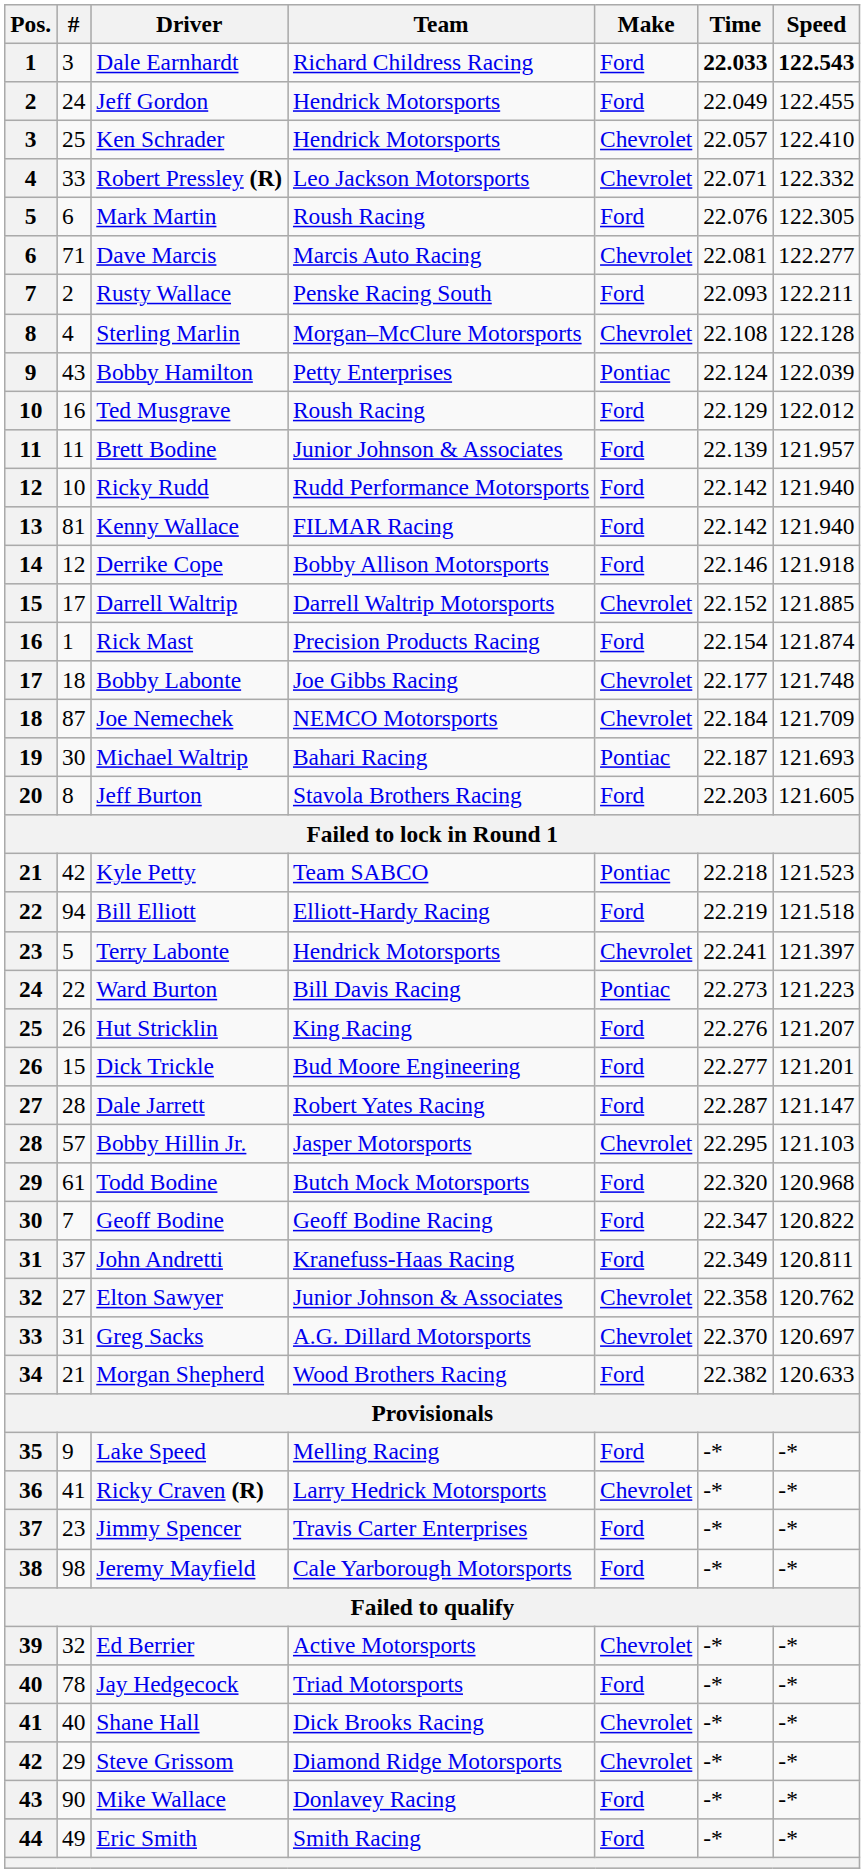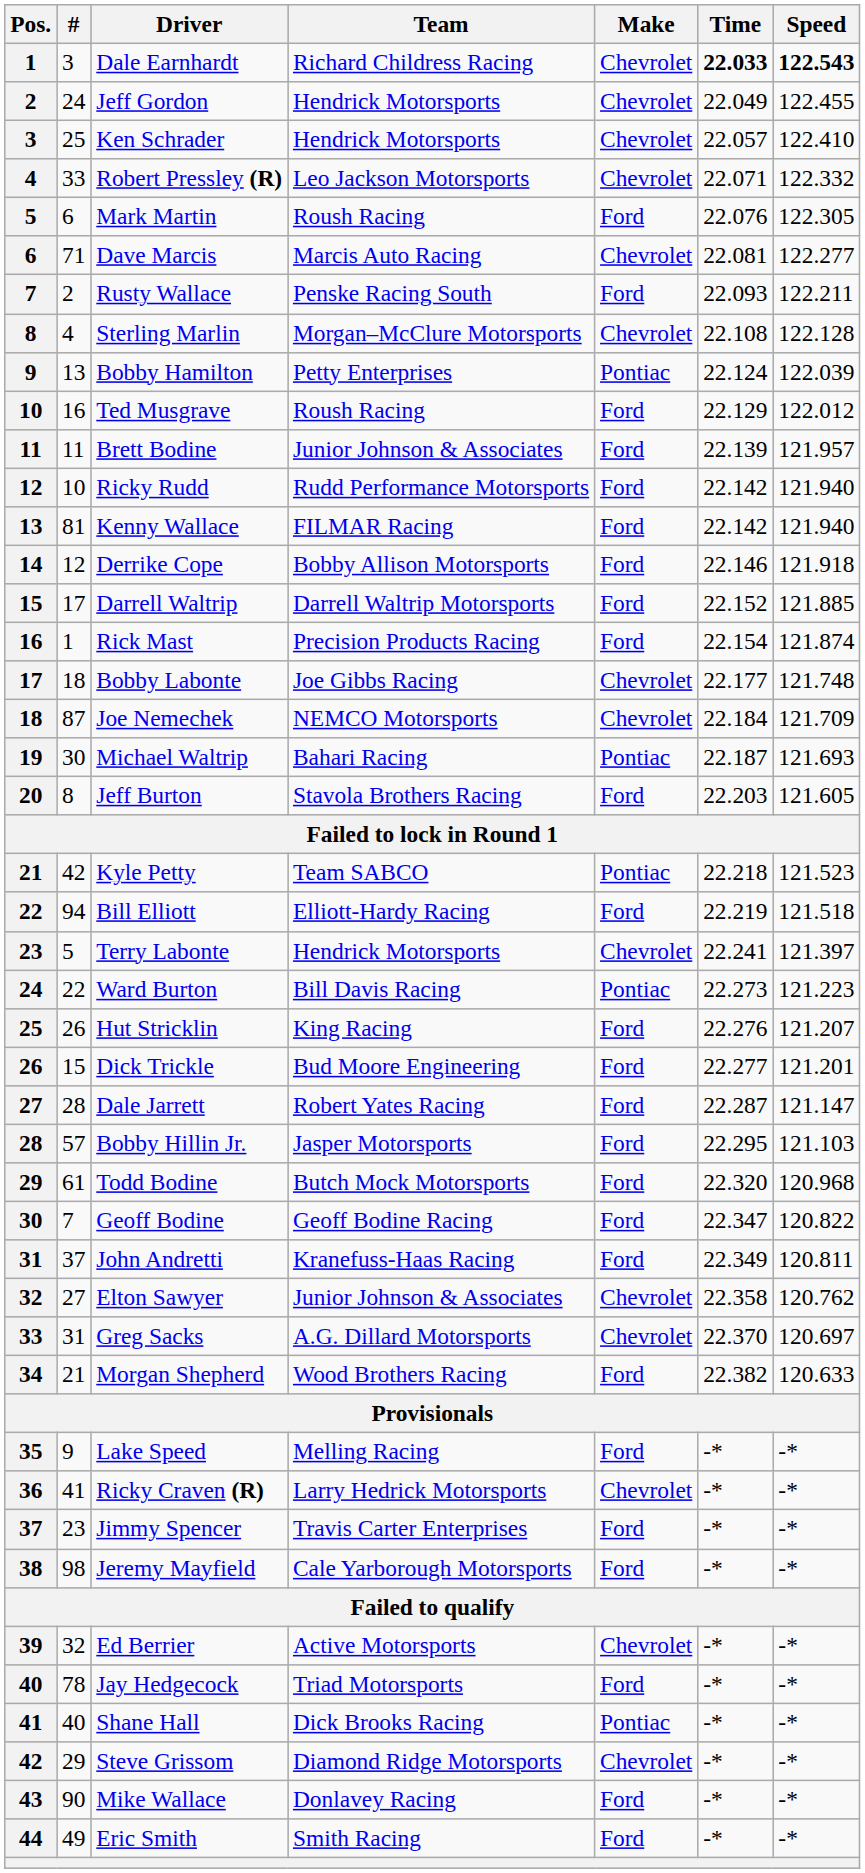 <table class="wikitable" style="font-size:95%">
 <tr>
 <th>Pos.</th>
 <th>#</th>
 <th>Driver</th>
 <th>Team</th>
 <th>Make</th>
 <th>Time</th>
 <th>Speed</th>
 </tr>
 <tr>
 <th>1</th>
 <td>3</td>
 <td><a href='#'>Dale Earnhardt</a></td>
 <td><a href='#'>Richard Childress Racing</a></td>
-<td><a href='#'>Ford</a></td>
+<td><a href='#'>Chevrolet</a></td>
 <td><strong>22.033</strong></td>
 <td><strong>122.543</strong></td>
 </tr>
 <tr>
 <th>2</th>
 <td>24</td>
 <td><a href='#'>Jeff Gordon</a></td>
 <td><a href='#'>Hendrick Motorsports</a></td>
-<td><a href='#'>Ford</a></td>
+<td><a href='#'>Chevrolet</a></td>
 <td>22.049</td>
 <td>122.455</td>
 </tr>
 <tr>
 <th>3</th>
 <td>25</td>
 <td><a href='#'>Ken Schrader</a></td>
 <td><a href='#'>Hendrick Motorsports</a></td>
 <td><a href='#'>Chevrolet</a></td>
 <td>22.057</td>
 <td>122.410</td>
 </tr>
 <tr>
 <th>4</th>
 <td>33</td>
 <td><a href='#'>Robert Pressley</a> <strong>(R)</strong></td>
 <td><a href='#'>Leo Jackson Motorsports</a></td>
 <td><a href='#'>Chevrolet</a></td>
 <td>22.071</td>
 <td>122.332</td>
 </tr>
 <tr>
 <th>5</th>
 <td>6</td>
 <td><a href='#'>Mark Martin</a></td>
 <td><a href='#'>Roush Racing</a></td>
 <td><a href='#'>Ford</a></td>
 <td>22.076</td>
 <td>122.305</td>
 </tr>
 <tr>
 <th>6</th>
 <td>71</td>
 <td><a href='#'>Dave Marcis</a></td>
 <td><a href='#'>Marcis Auto Racing</a></td>
 <td><a href='#'>Chevrolet</a></td>
 <td>22.081</td>
 <td>122.277</td>
 </tr>
 <tr>
 <th>7</th>
 <td>2</td>
 <td><a href='#'>Rusty Wallace</a></td>
 <td><a href='#'>Penske Racing South</a></td>
 <td><a href='#'>Ford</a></td>
 <td>22.093</td>
 <td>122.211</td>
 </tr>
 <tr>
 <th>8</th>
 <td>4</td>
 <td><a href='#'>Sterling Marlin</a></td>
 <td><a href='#'>Morgan–McClure Motorsports</a></td>
 <td><a href='#'>Chevrolet</a></td>
 <td>22.108</td>
 <td>122.128</td>
 </tr>
 <tr>
 <th>9</th>
-<td>43</td>
+<td>13</td>
 <td><a href='#'>Bobby Hamilton</a></td>
 <td><a href='#'>Petty Enterprises</a></td>
 <td><a href='#'>Pontiac</a></td>
 <td>22.124</td>
 <td>122.039</td>
 </tr>
 <tr>
 <th>10</th>
 <td>16</td>
 <td><a href='#'>Ted Musgrave</a></td>
 <td><a href='#'>Roush Racing</a></td>
 <td><a href='#'>Ford</a></td>
 <td>22.129</td>
 <td>122.012</td>
 </tr>
 <tr>
 <th>11</th>
 <td>11</td>
 <td><a href='#'>Brett Bodine</a></td>
 <td><a href='#'>Junior Johnson & Associates</a></td>
 <td><a href='#'>Ford</a></td>
 <td>22.139</td>
 <td>121.957</td>
 </tr>
 <tr>
 <th>12</th>
 <td>10</td>
 <td><a href='#'>Ricky Rudd</a></td>
 <td><a href='#'>Rudd Performance Motorsports</a></td>
 <td><a href='#'>Ford</a></td>
 <td>22.142</td>
 <td>121.940</td>
 </tr>
 <tr>
 <th>13</th>
 <td>81</td>
 <td><a href='#'>Kenny Wallace</a></td>
 <td><a href='#'>FILMAR Racing</a></td>
 <td><a href='#'>Ford</a></td>
 <td>22.142</td>
 <td>121.940</td>
 </tr>
 <tr>
 <th>14</th>
 <td>12</td>
 <td><a href='#'>Derrike Cope</a></td>
 <td><a href='#'>Bobby Allison Motorsports</a></td>
 <td><a href='#'>Ford</a></td>
 <td>22.146</td>
 <td>121.918</td>
 </tr>
 <tr>
 <th>15</th>
 <td>17</td>
 <td><a href='#'>Darrell Waltrip</a></td>
 <td><a href='#'>Darrell Waltrip Motorsports</a></td>
-<td><a href='#'>Chevrolet</a></td>
+<td><a href='#'>Ford</a></td>
 <td>22.152</td>
 <td>121.885</td>
 </tr>
 <tr>
 <th>16</th>
 <td>1</td>
 <td><a href='#'>Rick Mast</a></td>
 <td><a href='#'>Precision Products Racing</a></td>
 <td><a href='#'>Ford</a></td>
 <td>22.154</td>
 <td>121.874</td>
 </tr>
 <tr>
 <th>17</th>
 <td>18</td>
 <td><a href='#'>Bobby Labonte</a></td>
 <td><a href='#'>Joe Gibbs Racing</a></td>
 <td><a href='#'>Chevrolet</a></td>
 <td>22.177</td>
 <td>121.748</td>
 </tr>
 <tr>
 <th>18</th>
 <td>87</td>
 <td><a href='#'>Joe Nemechek</a></td>
 <td><a href='#'>NEMCO Motorsports</a></td>
 <td><a href='#'>Chevrolet</a></td>
 <td>22.184</td>
 <td>121.709</td>
 </tr>
 <tr>
 <th>19</th>
 <td>30</td>
 <td><a href='#'>Michael Waltrip</a></td>
 <td><a href='#'>Bahari Racing</a></td>
 <td><a href='#'>Pontiac</a></td>
 <td>22.187</td>
 <td>121.693</td>
 </tr>
 <tr>
 <th>20</th>
 <td>8</td>
 <td><a href='#'>Jeff Burton</a></td>
 <td><a href='#'>Stavola Brothers Racing</a></td>
 <td><a href='#'>Ford</a></td>
 <td>22.203</td>
 <td>121.605</td>
 </tr>
 <tr>
 <th colspan="7">Failed to lock in Round 1</th>
 </tr>
 <tr>
 <th>21</th>
 <td>42</td>
 <td><a href='#'>Kyle Petty</a></td>
 <td><a href='#'>Team SABCO</a></td>
 <td><a href='#'>Pontiac</a></td>
 <td>22.218</td>
 <td>121.523</td>
 </tr>
 <tr>
 <th>22</th>
 <td>94</td>
 <td><a href='#'>Bill Elliott</a></td>
 <td><a href='#'>Elliott-Hardy Racing</a></td>
 <td><a href='#'>Ford</a></td>
 <td>22.219</td>
 <td>121.518</td>
 </tr>
 <tr>
 <th>23</th>
 <td>5</td>
 <td><a href='#'>Terry Labonte</a></td>
 <td><a href='#'>Hendrick Motorsports</a></td>
 <td><a href='#'>Chevrolet</a></td>
 <td>22.241</td>
 <td>121.397</td>
 </tr>
 <tr>
 <th>24</th>
 <td>22</td>
 <td><a href='#'>Ward Burton</a></td>
 <td><a href='#'>Bill Davis Racing</a></td>
 <td><a href='#'>Pontiac</a></td>
 <td>22.273</td>
 <td>121.223</td>
 </tr>
 <tr>
 <th>25</th>
 <td>26</td>
 <td><a href='#'>Hut Stricklin</a></td>
 <td><a href='#'>King Racing</a></td>
 <td><a href='#'>Ford</a></td>
 <td>22.276</td>
 <td>121.207</td>
 </tr>
 <tr>
 <th>26</th>
 <td>15</td>
 <td><a href='#'>Dick Trickle</a></td>
 <td><a href='#'>Bud Moore Engineering</a></td>
 <td><a href='#'>Ford</a></td>
 <td>22.277</td>
 <td>121.201</td>
 </tr>
 <tr>
 <th>27</th>
 <td>28</td>
 <td><a href='#'>Dale Jarrett</a></td>
 <td><a href='#'>Robert Yates Racing</a></td>
 <td><a href='#'>Ford</a></td>
 <td>22.287</td>
 <td>121.147</td>
 </tr>
 <tr>
 <th>28</th>
 <td>57</td>
 <td><a href='#'>Bobby Hillin Jr.</a></td>
 <td><a href='#'>Jasper Motorsports</a></td>
-<td><a href='#'>Chevrolet</a></td>
+<td><a href='#'>Ford</a></td>
 <td>22.295</td>
 <td>121.103</td>
 </tr>
 <tr>
 <th>29</th>
 <td>61</td>
 <td><a href='#'>Todd Bodine</a></td>
 <td><a href='#'>Butch Mock Motorsports</a></td>
 <td><a href='#'>Ford</a></td>
 <td>22.320</td>
 <td>120.968</td>
 </tr>
 <tr>
 <th>30</th>
 <td>7</td>
 <td><a href='#'>Geoff Bodine</a></td>
 <td><a href='#'>Geoff Bodine Racing</a></td>
 <td><a href='#'>Ford</a></td>
 <td>22.347</td>
 <td>120.822</td>
 </tr>
 <tr>
 <th>31</th>
 <td>37</td>
 <td><a href='#'>John Andretti</a></td>
 <td><a href='#'>Kranefuss-Haas Racing</a></td>
 <td><a href='#'>Ford</a></td>
 <td>22.349</td>
 <td>120.811</td>
 </tr>
 <tr>
 <th>32</th>
 <td>27</td>
 <td><a href='#'>Elton Sawyer</a></td>
 <td><a href='#'>Junior Johnson & Associates</a></td>
 <td><a href='#'>Chevrolet</a></td>
 <td>22.358</td>
 <td>120.762</td>
 </tr>
 <tr>
 <th>33</th>
 <td>31</td>
 <td><a href='#'>Greg Sacks</a></td>
 <td><a href='#'>A.G. Dillard Motorsports</a></td>
 <td><a href='#'>Chevrolet</a></td>
 <td>22.370</td>
 <td>120.697</td>
 </tr>
 <tr>
 <th>34</th>
 <td>21</td>
 <td><a href='#'>Morgan Shepherd</a></td>
 <td><a href='#'>Wood Brothers Racing</a></td>
 <td><a href='#'>Ford</a></td>
 <td>22.382</td>
 <td>120.633</td>
 </tr>
 <tr>
 <th colspan="7">Provisionals</th>
 </tr>
 <tr>
 <th>35</th>
 <td>9</td>
 <td><a href='#'>Lake Speed</a></td>
 <td><a href='#'>Melling Racing</a></td>
 <td><a href='#'>Ford</a></td>
 <td>-*</td>
 <td>-*</td>
 </tr>
 <tr>
 <th>36</th>
 <td>41</td>
 <td><a href='#'>Ricky Craven</a> <strong>(R)</strong></td>
 <td><a href='#'>Larry Hedrick Motorsports</a></td>
 <td><a href='#'>Chevrolet</a></td>
 <td>-*</td>
 <td>-*</td>
 </tr>
 <tr>
 <th>37</th>
 <td>23</td>
 <td><a href='#'>Jimmy Spencer</a></td>
 <td><a href='#'>Travis Carter Enterprises</a></td>
 <td><a href='#'>Ford</a></td>
 <td>-*</td>
 <td>-*</td>
 </tr>
 <tr>
 <th>38</th>
 <td>98</td>
 <td><a href='#'>Jeremy Mayfield</a></td>
 <td><a href='#'>Cale Yarborough Motorsports</a></td>
 <td><a href='#'>Ford</a></td>
 <td>-*</td>
 <td>-*</td>
 </tr>
 <tr>
 <th colspan="7">Failed to qualify</th>
 </tr>
 <tr>
 <th>39</th>
 <td>32</td>
 <td><a href='#'>Ed Berrier</a></td>
 <td><a href='#'>Active Motorsports</a></td>
 <td><a href='#'>Chevrolet</a></td>
 <td>-*</td>
 <td>-*</td>
 </tr>
 <tr>
 <th>40</th>
 <td>78</td>
 <td><a href='#'>Jay Hedgecock</a></td>
 <td><a href='#'>Triad Motorsports</a></td>
 <td><a href='#'>Ford</a></td>
 <td>-*</td>
 <td>-*</td>
 </tr>
 <tr>
 <th>41</th>
 <td>40</td>
 <td><a href='#'>Shane Hall</a></td>
 <td><a href='#'>Dick Brooks Racing</a></td>
-<td><a href='#'>Chevrolet</a></td>
+<td><a href='#'>Pontiac</a></td>
 <td>-*</td>
 <td>-*</td>
 </tr>
 <tr>
 <th>42</th>
 <td>29</td>
 <td><a href='#'>Steve Grissom</a></td>
 <td><a href='#'>Diamond Ridge Motorsports</a></td>
 <td><a href='#'>Chevrolet</a></td>
 <td>-*</td>
 <td>-*</td>
 </tr>
 <tr>
 <th>43</th>
 <td>90</td>
 <td><a href='#'>Mike Wallace</a></td>
 <td><a href='#'>Donlavey Racing</a></td>
 <td><a href='#'>Ford</a></td>
 <td>-*</td>
 <td>-*</td>
 </tr>
 <tr>
 <th>44</th>
 <td>49</td>
 <td><a href='#'>Eric Smith</a></td>
 <td><a href='#'>Smith Racing</a></td>
 <td><a href='#'>Ford</a></td>
 <td>-*</td>
 <td>-*</td>
 </tr>
 <tr>
 <th colspan="7"></th>
 </tr>
 </table>
